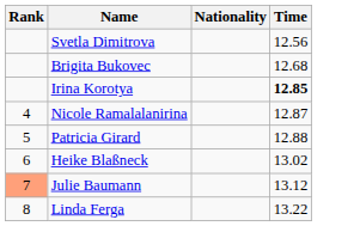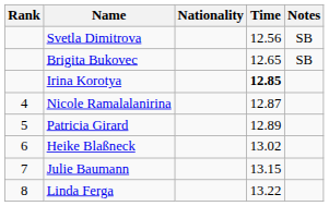 <table class="wikitable sortable" style="text-align:center">
 <tr>
 <th>Rank</th>
 <th>Name</th>
 <th>Nationality</th>
 <th>Time</th>
+<th>Notes</th>
 </tr>
 <tr>
 <td></td>
 <td align=left><a href='#'>Svetla Dimitrova</a></td>
 <td align=left></td>
 <td>12.56</td>
+<td>SB</td>
 </tr>
 <tr>
 <td></td>
 <td align=left><a href='#'>Brigita Bukovec</a></td>
 <td align=left></td>
-<td>12.68</td>
+<td>12.65</td>
+<td>SB</td>
 </tr>
 <tr>
 <td></td>
 <td align=left><a href='#'>Irina Korotya</a></td>
 <td align=left></td>
 <td><strong>12.85</strong></td>
+<td></td>
 </tr>
 <tr>
 <td>4</td>
 <td align=left><a href='#'>Nicole Ramalalanirina</a></td>
 <td align=left></td>
 <td>12.87</td>
+<td></td>
 </tr>
 <tr>
 <td>5</td>
 <td align=left><a href='#'>Patricia Girard</a></td>
 <td align=left></td>
-<td>12.88</td>
+<td>12.89</td>
+<td></td>
 </tr>
 <tr>
 <td>6</td>
 <td align=left><a href='#'>Heike Blaßneck</a></td>
 <td align=left></td>
 <td>13.02</td>
+<td></td>
 </tr>
 <tr>
-<td style="background: lightsalmon;">7</td>
+<td>7</td>
 <td align=left><a href='#'>Julie Baumann</a></td>
 <td align=left></td>
-<td>13.12</td>
+<td>13.15</td>
+<td></td>
 </tr>
 <tr>
 <td>8</td>
 <td align=left><a href='#'>Linda Ferga</a></td>
 <td align=left></td>
 <td>13.22</td>
+<td></td>
 </tr>
 </table>
